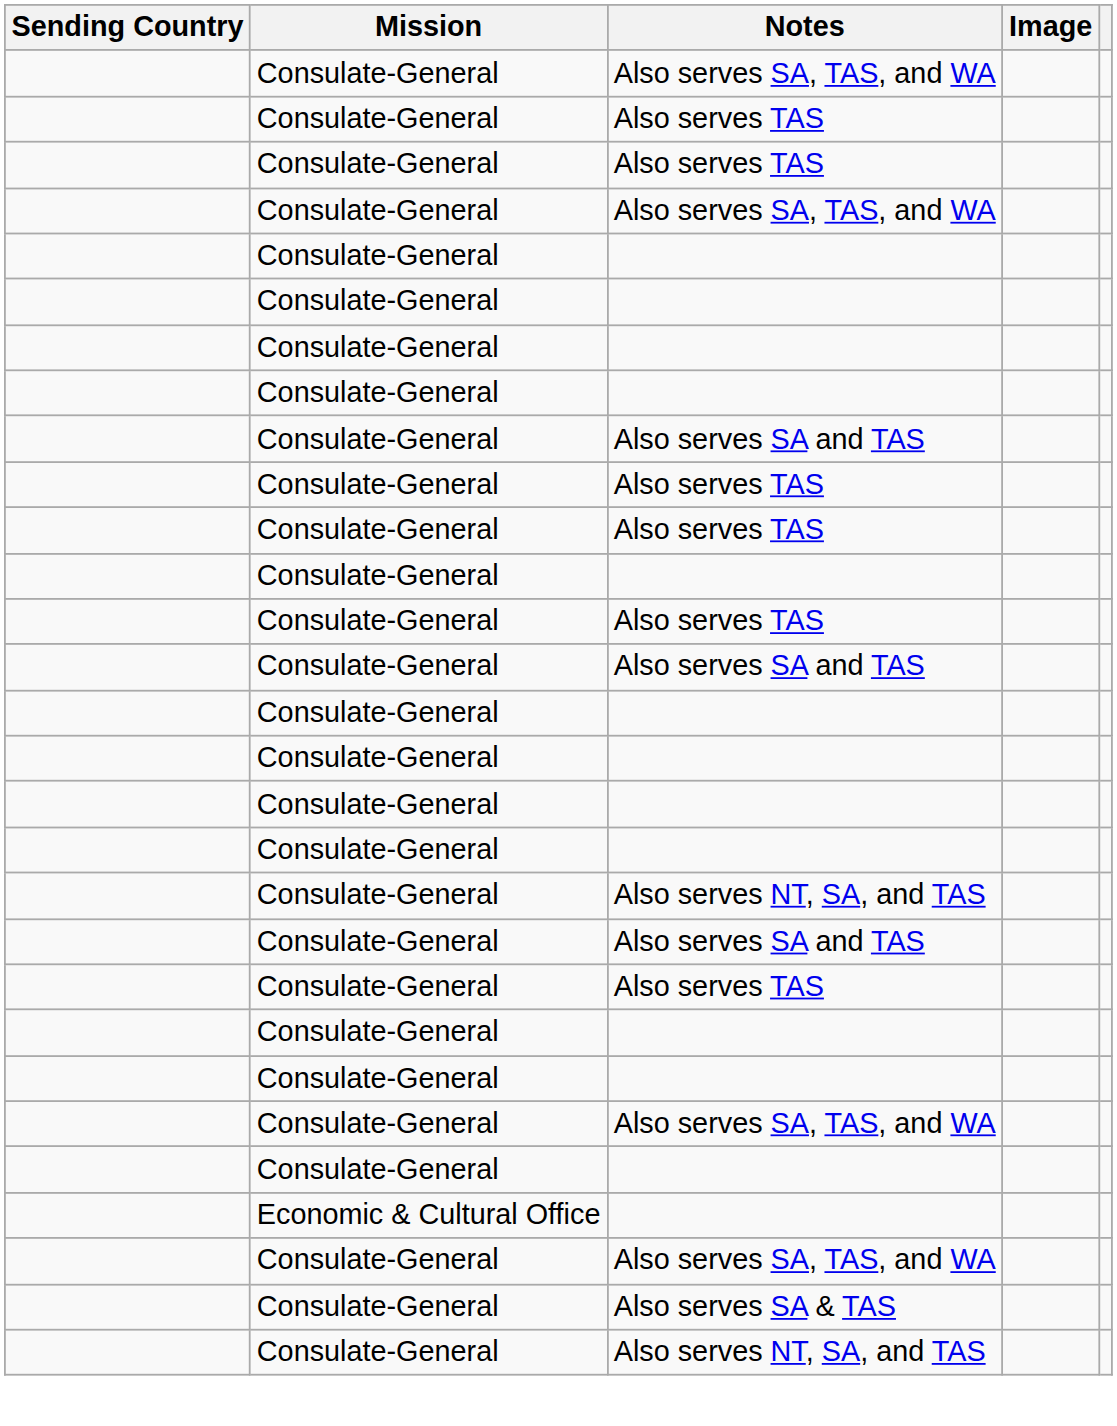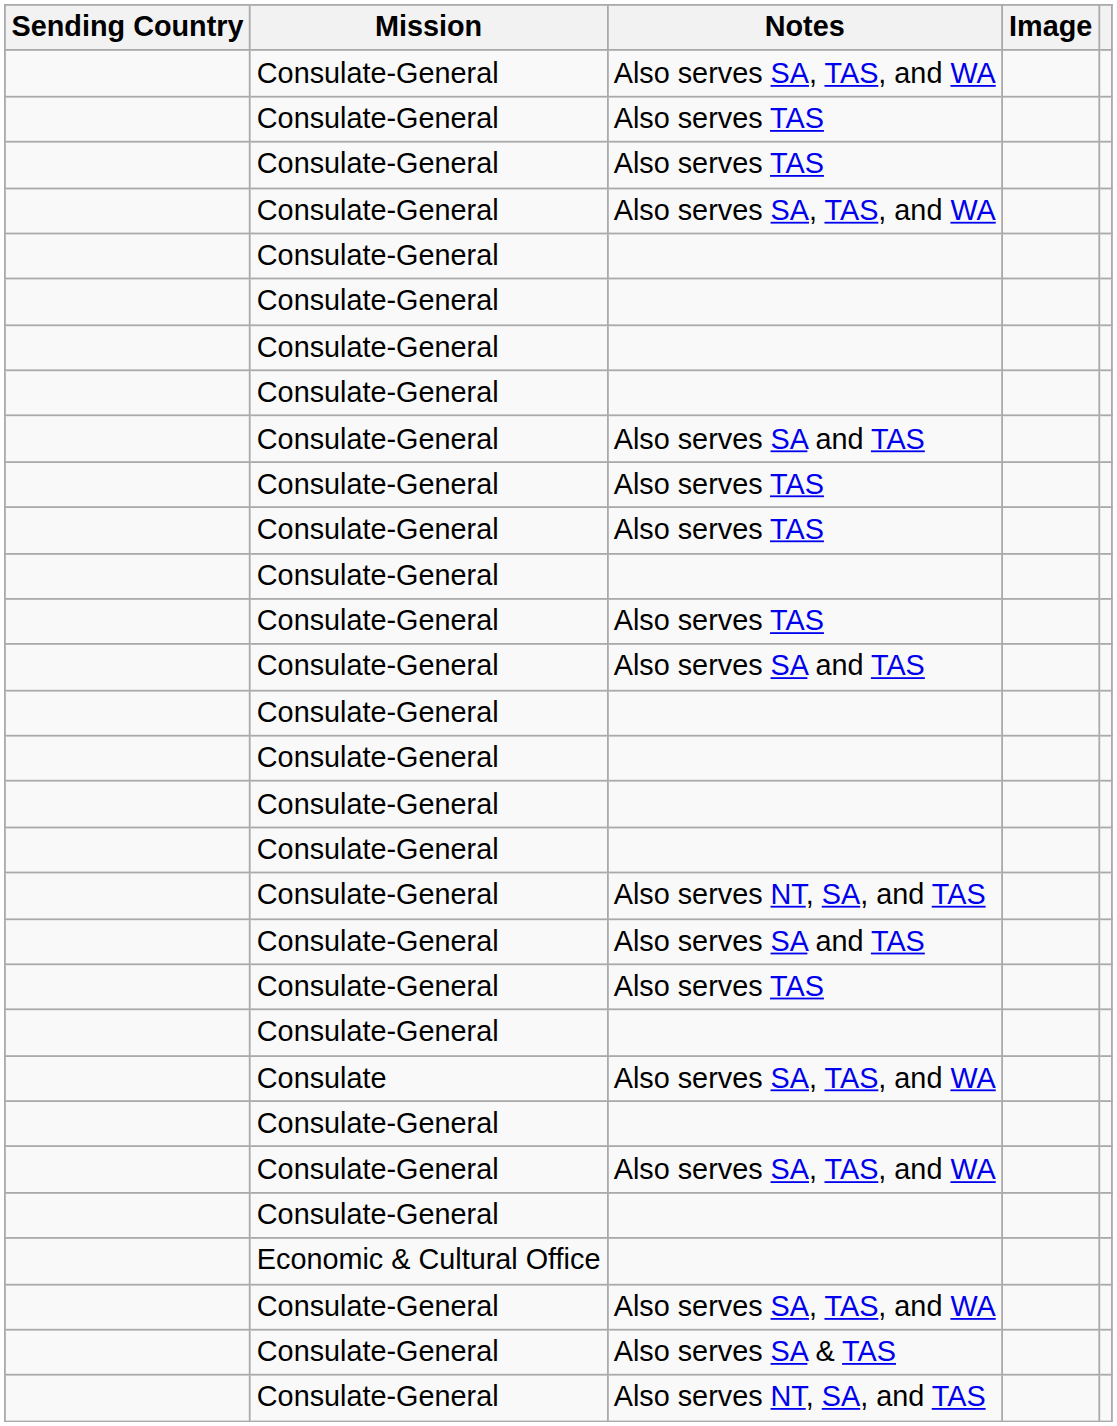 <table class="wikitable sortable">
 <tr>
 <th scope="col">Sending Country</th>
 <th scope="col">Mission</th>
 <th class="unsortable" scope="col">Notes</th>
 <th>Image</th>
 <th class="unsortable" scope="col"></th>
 </tr>
 <tr>
 <td></td>
 <td>Consulate-General</td>
 <td>Also serves  <a href='#'>SA</a>,  <a href='#'>TAS</a>, and  <a href='#'>WA</a></td>
 <td></td>
 <td></td>
 </tr>
 <tr>
 <td></td>
 <td>Consulate-General</td>
 <td>Also serves  <a href='#'>TAS</a></td>
 <td></td>
 <td></td>
 </tr>
 <tr>
 <td></td>
 <td>Consulate-General</td>
 <td>Also serves  <a href='#'>TAS</a></td>
 <td></td>
 <td></td>
 </tr>
 <tr>
 <td></td>
 <td>Consulate-General</td>
 <td>Also serves  <a href='#'>SA</a>,  <a href='#'>TAS</a>, and  <a href='#'>WA</a></td>
 <td></td>
 <td></td>
 </tr>
 <tr>
 <td></td>
 <td>Consulate-General</td>
 <td></td>
 <td></td>
 <td></td>
 </tr>
 <tr>
 <td></td>
 <td>Consulate-General</td>
 <td></td>
 <td></td>
 <td></td>
 </tr>
 <tr>
 <td></td>
 <td>Consulate-General</td>
 <td></td>
 <td></td>
 <td></td>
 </tr>
 <tr>
 <td></td>
 <td>Consulate-General</td>
 <td></td>
 <td></td>
 <td></td>
 </tr>
 <tr>
 <td></td>
 <td>Consulate-General</td>
 <td>Also serves  <a href='#'>SA</a> and  <a href='#'>TAS</a></td>
 <td></td>
 <td></td>
 </tr>
 <tr>
 <td></td>
 <td>Consulate-General</td>
 <td>Also serves  <a href='#'>TAS</a></td>
 <td></td>
 <td></td>
 </tr>
 <tr>
 <td></td>
 <td>Consulate-General</td>
 <td>Also serves  <a href='#'>TAS</a></td>
 <td></td>
 <td></td>
 </tr>
 <tr>
 <td></td>
 <td>Consulate-General</td>
 <td></td>
 <td></td>
 <td></td>
 </tr>
 <tr>
 <td></td>
 <td>Consulate-General</td>
 <td>Also serves  <a href='#'>TAS</a></td>
 <td></td>
 <td></td>
 </tr>
 <tr>
 <td></td>
 <td>Consulate-General</td>
 <td>Also serves  <a href='#'>SA</a> and  <a href='#'>TAS</a></td>
 <td></td>
 <td></td>
 </tr>
 <tr>
 <td></td>
 <td>Consulate-General</td>
 <td></td>
 <td></td>
 <td></td>
 </tr>
 <tr>
 <td></td>
 <td>Consulate-General</td>
 <td></td>
 <td></td>
 <td></td>
 </tr>
 <tr>
 <td></td>
 <td>Consulate-General</td>
 <td></td>
 <td></td>
 <td></td>
 </tr>
 <tr>
 <td></td>
 <td>Consulate-General</td>
 <td></td>
 <td></td>
 <td></td>
 </tr>
 <tr>
 <td></td>
 <td>Consulate-General</td>
 <td>Also serves  <a href='#'>NT</a>,  <a href='#'>SA</a>, and  <a href='#'>TAS</a></td>
 <td></td>
 <td></td>
 </tr>
 <tr>
 <td></td>
 <td>Consulate-General</td>
 <td>Also serves  <a href='#'>SA</a> and  <a href='#'>TAS</a></td>
 <td></td>
 <td></td>
 </tr>
 <tr>
 <td></td>
 <td>Consulate-General</td>
 <td>Also serves  <a href='#'>TAS</a></td>
 <td></td>
 <td></td>
 </tr>
 <tr>
 <td></td>
 <td>Consulate-General</td>
 <td></td>
 <td></td>
 <td></td>
 </tr>
 <tr>
 <td></td>
+<td>Consulate</td>
+<td>Also serves  <a href='#'>SA</a>,  <a href='#'>TAS</a>, and  <a href='#'>WA</a></td>
+<td></td>
+<td></td>
+</tr>
+<tr>
+<td></td>
 <td>Consulate-General</td>
 <td></td>
 <td></td>
 <td></td>
 </tr>
 <tr>
 <td></td>
 <td>Consulate-General</td>
 <td>Also serves  <a href='#'>SA</a>,  <a href='#'>TAS</a>, and  <a href='#'>WA</a></td>
 <td></td>
 <td></td>
 </tr>
 <tr>
 <td></td>
 <td>Consulate-General</td>
 <td></td>
 <td></td>
 <td></td>
 </tr>
 <tr>
 <td></td>
 <td>Economic & Cultural Office</td>
 <td></td>
 <td></td>
 <td></td>
 </tr>
 <tr>
 <td></td>
 <td>Consulate-General</td>
 <td>Also serves  <a href='#'>SA</a>,  <a href='#'>TAS</a>, and  <a href='#'>WA</a></td>
 <td></td>
 <td></td>
 </tr>
 <tr>
 <td></td>
 <td>Consulate-General</td>
 <td>Also serves  <a href='#'>SA</a> &  <a href='#'>TAS</a></td>
 <td></td>
 <td></td>
 </tr>
 <tr>
 <td></td>
 <td>Consulate-General</td>
 <td>Also serves  <a href='#'>NT</a>,  <a href='#'>SA</a>, and  <a href='#'>TAS</a></td>
 <td></td>
 <td></td>
 </tr>
 </table>
